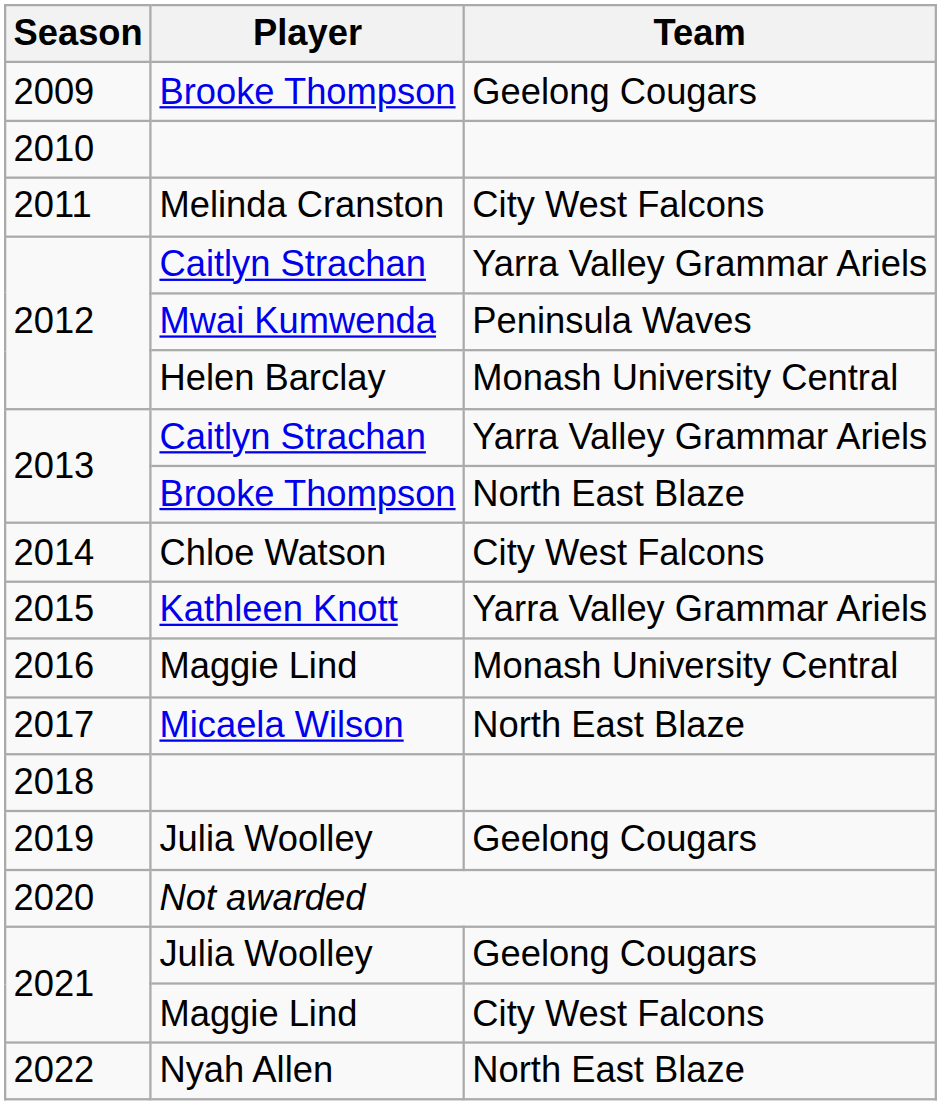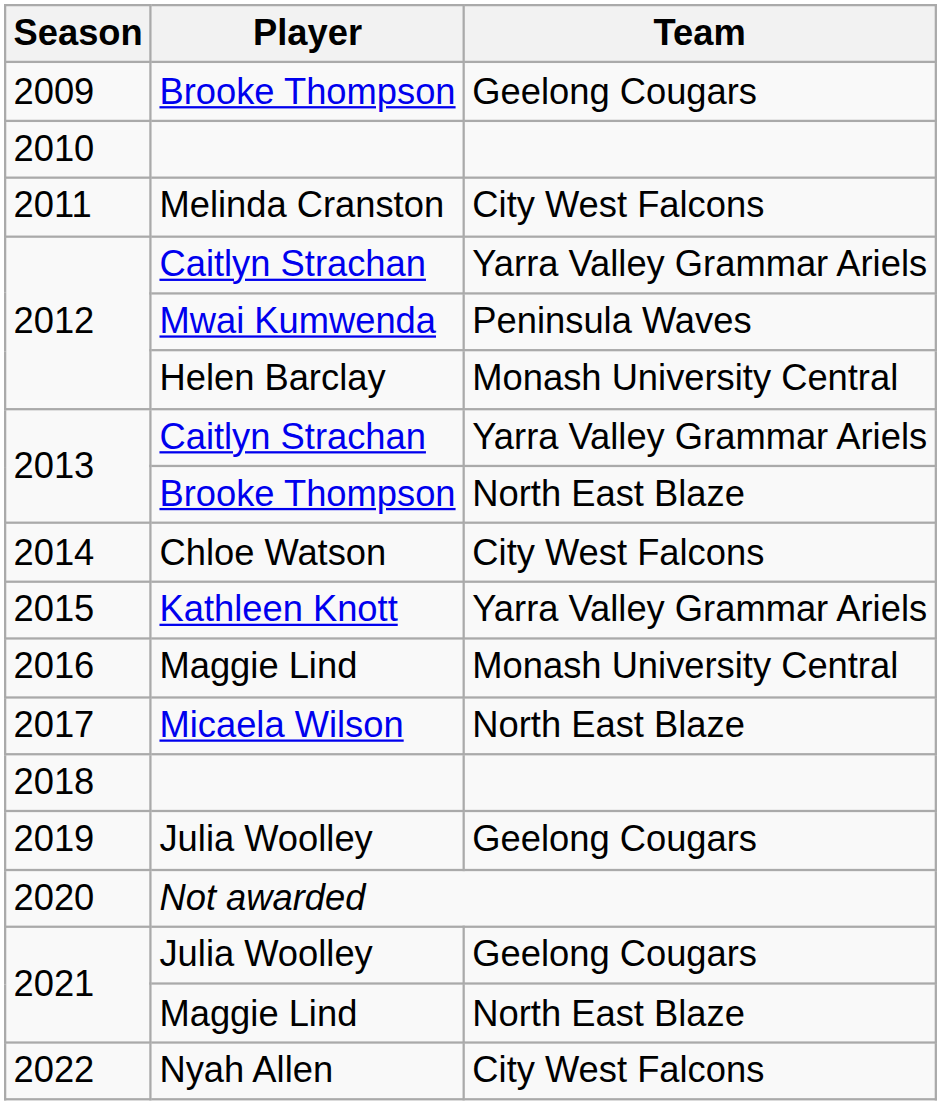 <table class="wikitable collapsible">
 <tr>
 <th>Season</th>
 <th>Player</th>
 <th>Team</th>
 </tr>
 <tr>
 <td>2009 </td>
 <td><a href='#'>Brooke Thompson</a></td>
 <td>Geelong Cougars</td>
 </tr>
 <tr>
 <td>2010</td>
 <td></td>
 <td></td>
 </tr>
 <tr>
 <td>2011</td>
 <td>Melinda Cranston</td>
 <td>City West Falcons</td>
 </tr>
 <tr>
 <td rowspan=3>2012 </td>
 <td><a href='#'>Caitlyn Strachan</a> <em></em></td>
 <td>Yarra Valley Grammar Ariels</td>
 </tr>
 <tr>
 <td><a href='#'>Mwai Kumwenda</a></td>
 <td>Peninsula Waves</td>
 </tr>
 <tr>
 <td>Helen Barclay</td>
 <td>Monash University Central</td>
 </tr>
 <tr>
 <td rowspan=2>2013 </td>
 <td><a href='#'>Caitlyn Strachan</a><em></em></td>
 <td>Yarra Valley Grammar Ariels</td>
 </tr>
 <tr>
 <td><a href='#'>Brooke Thompson</a></td>
 <td>North East Blaze</td>
 </tr>
 <tr>
 <td>2014 </td>
 <td>Chloe Watson</td>
 <td>City West Falcons</td>
 </tr>
 <tr>
 <td>2015 </td>
 <td><a href='#'>Kathleen Knott</a></td>
 <td>Yarra Valley Grammar Ariels</td>
 </tr>
 <tr>
 <td>2016 </td>
 <td>Maggie Lind</td>
 <td>Monash University Central</td>
 </tr>
 <tr>
 <td>2017 </td>
 <td><a href='#'>Micaela Wilson</a></td>
 <td>North East Blaze</td>
 </tr>
 <tr>
 <td>2018</td>
 <td></td>
 <td></td>
 </tr>
 <tr>
 <td>2019</td>
 <td>Julia Woolley</td>
 <td>Geelong Cougars</td>
 </tr>
 <tr>
 <td>2020</td>
 <td colspan=2><em>Not awarded</em></td>
 </tr>
 <tr>
 <td rowspan=2>2021</td>
 <td>Julia Woolley <em></em></td>
 <td>Geelong Cougars</td>
 </tr>
 <tr>
 <td>Maggie Lind</td>
-<td>City West Falcons</td>
+<td>North East Blaze</td>
 </tr>
 <tr>
 <td>2022</td>
 <td>Nyah Allen</td>
-<td>North East Blaze</td>
+<td>City West Falcons</td>
 </tr>
 </table>
